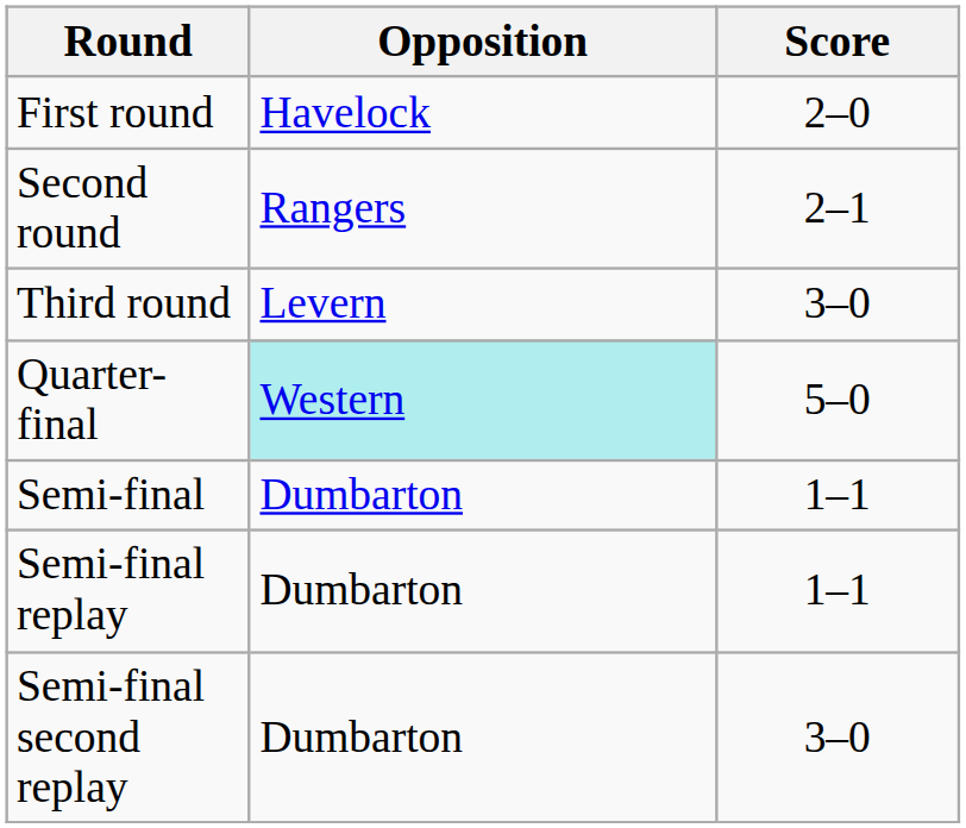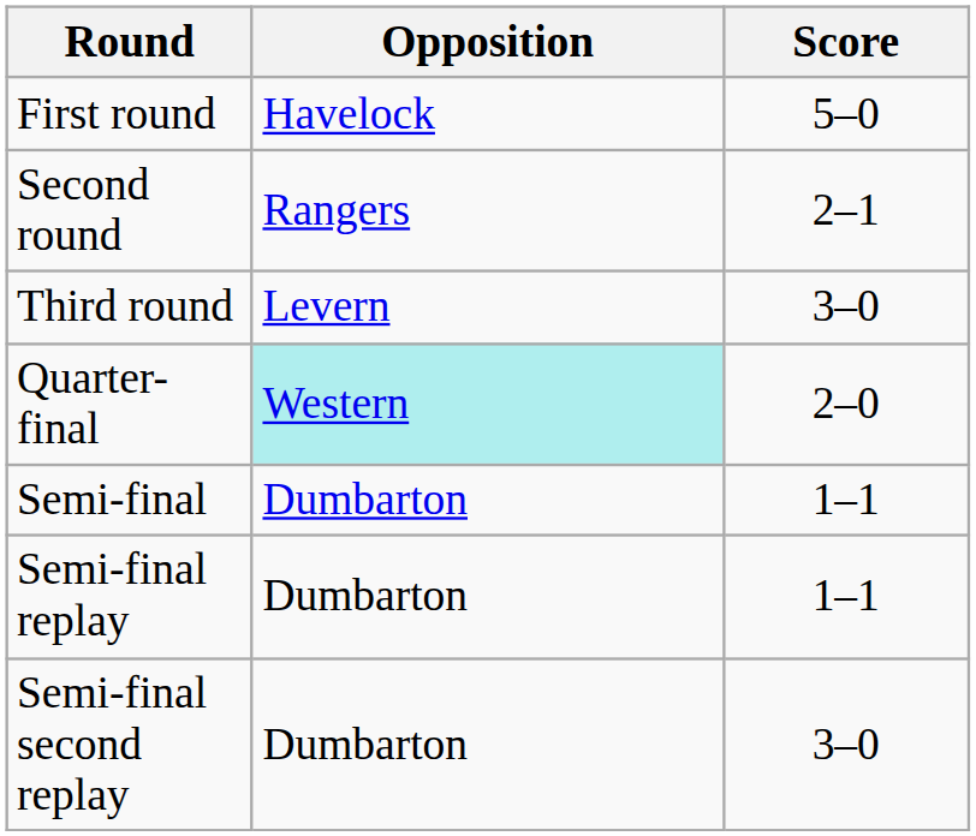 <table class="wikitable" style="text-align:left;margin-left:1em;float:right">
 <tr>
 <th width=80>Round</th>
 <th width=160>Opposition</th>
 <th width=80>Score</th>
 </tr>
 <tr>
 <td>First round</td>
 <td><a href='#'>Havelock</a></td>
-<td align=center>2–0</td>
+<td align=center>5–0</td>
 </tr>
 <tr>
 <td>Second round</td>
 <td><a href='#'>Rangers</a></td>
 <td align=center>2–1</td>
 </tr>
 <tr>
 <td>Third round</td>
 <td><a href='#'>Levern</a></td>
 <td align=center>3–0</td>
 </tr>
 <tr>
 <td>Quarter-final</td>
 <td style="background: paleturquoise;"><a href='#'>Western</a></td>
-<td align=center>5–0</td>
+<td align=center>2–0</td>
 </tr>
 <tr>
 <td>Semi-final</td>
 <td><a href='#'>Dumbarton</a></td>
 <td align=center>1–1</td>
 </tr>
 <tr>
 <td>Semi-final replay</td>
 <td>Dumbarton</td>
 <td align=center>1–1</td>
 </tr>
 <tr>
 <td>Semi-final second replay</td>
 <td>Dumbarton</td>
 <td align=center>3–0</td>
 </tr>
 </table>
